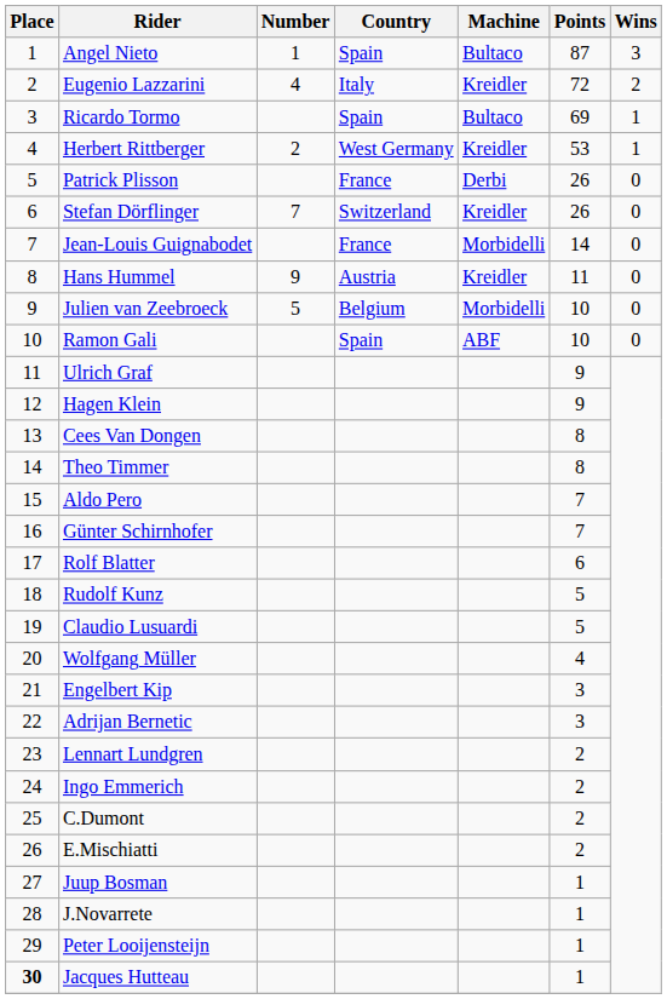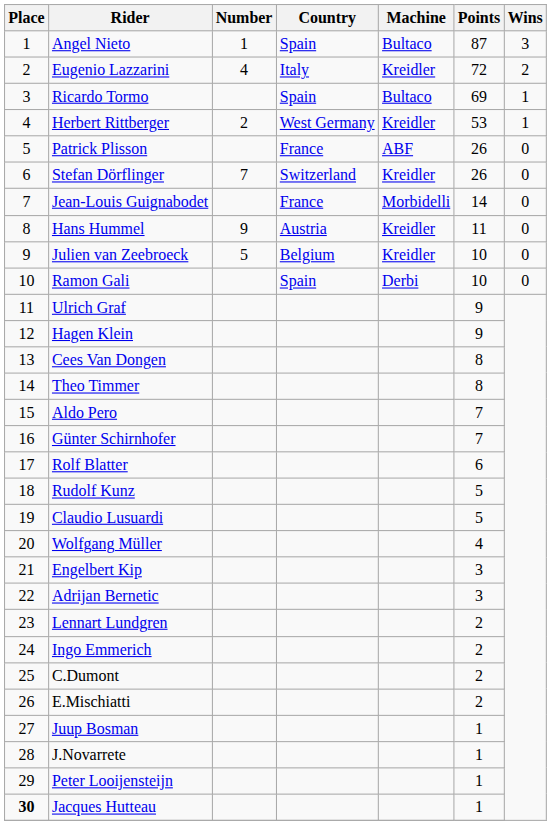 <table class="wikitable" style="font-size: 95%;">
 <tr>
 <th>Place</th>
 <th>Rider</th>
 <th>Number</th>
 <th>Country</th>
 <th>Machine</th>
 <th>Points</th>
 <th>Wins</th>
 </tr>
 <tr>
 <td align="center">1</td>
 <td> <a href='#'>Angel Nieto</a></td>
 <td align="center">1</td>
 <td><a href='#'>Spain</a></td>
 <td><a href='#'>Bultaco</a></td>
 <td align="center">87</td>
 <td align="center">3</td>
 </tr>
 <tr>
 <td align="center">2</td>
 <td> <a href='#'>Eugenio Lazzarini</a></td>
 <td align="center">4</td>
 <td><a href='#'>Italy</a></td>
 <td><a href='#'>Kreidler</a></td>
 <td align="center">72</td>
 <td align="center">2</td>
 </tr>
 <tr>
 <td align="center">3</td>
 <td> <a href='#'>Ricardo Tormo</a></td>
 <td></td>
 <td><a href='#'>Spain</a></td>
 <td><a href='#'>Bultaco</a></td>
 <td align="center">69</td>
 <td align="center">1</td>
 </tr>
 <tr>
 <td align="center">4</td>
 <td> <a href='#'>Herbert Rittberger</a></td>
 <td align="center">2</td>
 <td><a href='#'>West Germany</a></td>
 <td><a href='#'>Kreidler</a></td>
 <td align="center">53</td>
 <td align="center">1</td>
 </tr>
 <tr>
 <td align="center">5</td>
 <td> <a href='#'>Patrick Plisson</a></td>
 <td></td>
 <td><a href='#'>France</a></td>
-<td><a href='#'>Derbi</a></td>
+<td><a href='#'>ABF</a></td>
 <td align="center">26</td>
 <td align="center">0</td>
 </tr>
 <tr>
 <td align="center">6</td>
 <td> <a href='#'>Stefan Dörflinger</a></td>
 <td align="center">7</td>
 <td><a href='#'>Switzerland</a></td>
 <td><a href='#'>Kreidler</a></td>
 <td align="center">26</td>
 <td align="center">0</td>
 </tr>
 <tr>
 <td align="center">7</td>
 <td> <a href='#'>Jean-Louis Guignabodet</a></td>
 <td></td>
 <td><a href='#'>France</a></td>
 <td><a href='#'>Morbidelli</a></td>
 <td align="center">14</td>
 <td align="center">0</td>
 </tr>
 <tr>
 <td align="center">8</td>
 <td> <a href='#'>Hans Hummel</a></td>
 <td align="center">9</td>
 <td><a href='#'>Austria</a></td>
 <td><a href='#'>Kreidler</a></td>
 <td align="center">11</td>
 <td align="center">0</td>
 </tr>
 <tr>
 <td align="center">9</td>
 <td> <a href='#'>Julien van Zeebroeck</a></td>
 <td align="center">5</td>
 <td><a href='#'>Belgium</a></td>
-<td><a href='#'>Morbidelli</a></td>
+<td><a href='#'>Kreidler</a></td>
 <td align="center">10</td>
 <td align="center">0</td>
 </tr>
 <tr>
 <td align="center">10</td>
 <td> <a href='#'>Ramon Gali</a></td>
 <td></td>
 <td><a href='#'>Spain</a></td>
-<td><a href='#'>ABF</a></td>
+<td><a href='#'>Derbi</a></td>
 <td align="center">10</td>
 <td align="center">0</td>
 </tr>
 <tr>
 <td align="center">11</td>
 <td><a href='#'>Ulrich Graf</a></td>
 <td align="center"></td>
 <td></td>
 <td></td>
 <td align="center">9</td>
 </tr>
 <tr>
 <td align="center">12</td>
 <td><a href='#'>Hagen Klein</a></td>
 <td align="center"></td>
 <td></td>
 <td></td>
 <td align="center">9</td>
 </tr>
 <tr>
 <td align="center">13</td>
 <td><a href='#'>Cees Van Dongen</a></td>
 <td align="center"></td>
 <td></td>
 <td></td>
 <td align="center">8</td>
 </tr>
 <tr>
 <td align="center">14</td>
 <td><a href='#'>Theo Timmer</a></td>
 <td align="center"></td>
 <td></td>
 <td></td>
 <td align="center">8</td>
 </tr>
 <tr>
 <td align="center">15</td>
 <td><a href='#'>Aldo Pero</a></td>
 <td align="center"></td>
 <td></td>
 <td></td>
 <td align="center">7</td>
 </tr>
 <tr>
 <td align="center">16</td>
 <td><a href='#'>Günter Schirnhofer</a></td>
 <td align="center"></td>
 <td></td>
 <td></td>
 <td align="center">7</td>
 </tr>
 <tr>
 <td align="center">17</td>
 <td><a href='#'>Rolf Blatter</a></td>
 <td align="center"></td>
 <td></td>
 <td></td>
 <td align="center">6</td>
 </tr>
 <tr>
 <td align="center">18</td>
 <td><a href='#'>Rudolf Kunz</a></td>
 <td align="center"></td>
 <td></td>
 <td></td>
 <td align="center">5</td>
 </tr>
 <tr>
 <td align="center">19</td>
 <td><a href='#'>Claudio Lusuardi</a></td>
 <td align="center"></td>
 <td></td>
 <td></td>
 <td align="center">5</td>
 </tr>
 <tr>
 <td align="center">20</td>
 <td><a href='#'>Wolfgang Müller</a></td>
 <td align="center"></td>
 <td></td>
 <td></td>
 <td align="center">4</td>
 </tr>
 <tr>
 <td align="center">21</td>
 <td><a href='#'>Engelbert Kip</a></td>
 <td align="center"></td>
 <td></td>
 <td></td>
 <td align="center">3</td>
 </tr>
 <tr>
 <td align="center">22</td>
 <td><a href='#'>Adrijan Bernetic</a></td>
 <td align="center"></td>
 <td></td>
 <td></td>
 <td align="center">3</td>
 </tr>
 <tr>
 <td align="center">23</td>
 <td><a href='#'>Lennart Lundgren</a></td>
 <td align="center"></td>
 <td></td>
 <td></td>
 <td align="center">2</td>
 </tr>
 <tr>
 <td align="center">24</td>
 <td><a href='#'>Ingo Emmerich</a></td>
 <td align="center"></td>
 <td></td>
 <td></td>
 <td align="center">2</td>
 </tr>
 <tr>
 <td align="center">25</td>
 <td>C.Dumont</td>
 <td align="center"></td>
 <td></td>
 <td></td>
 <td align="center">2</td>
 </tr>
 <tr>
 <td align="center">26</td>
 <td>E.Mischiatti</td>
 <td align="center"></td>
 <td></td>
 <td></td>
 <td align="center">2</td>
 </tr>
 <tr>
 <td align="center">27</td>
 <td><a href='#'>Juup Bosman</a></td>
 <td align="center"></td>
 <td></td>
 <td></td>
 <td align="center">1</td>
 </tr>
 <tr>
 <td align="center">28</td>
 <td>J.Novarrete</td>
 <td align="center"></td>
 <td></td>
 <td></td>
 <td align="center">1</td>
 </tr>
 <tr>
 <td align="center">29</td>
 <td><a href='#'>Peter Looijensteijn</a></td>
 <td align="center"></td>
 <td></td>
 <td></td>
 <td align="center">1</td>
 </tr>
 <tr>
 <td align="center"><strong>30</strong></td>
 <td><a href='#'>Jacques Hutteau</a></td>
 <td align="center"></td>
 <td></td>
 <td></td>
 <td align="center">1</td>
 </tr>
 <tr>
 </tr>
 </table>
